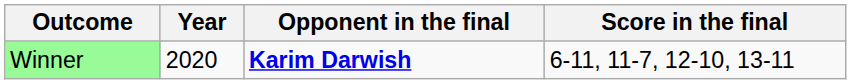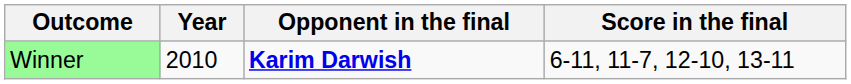 <table class="sortable wikitable">
 <tr>
 <th width="100">Outcome</th>
 <th width="50">Year</th>
 <th width="200">Opponent in the final</th>
 <th width="200">Score in the final</th>
 </tr>
 <tr>
 <td bgcolor="98FB98">Winner</td>
-<td>2020</td>
+<td>2010</td>
 <td><strong>   <a href='#'>Karim Darwish</a></strong></td>
 <td>6-11, 11-7, 12-10, 13-11</td>
 </tr>
 </table>
